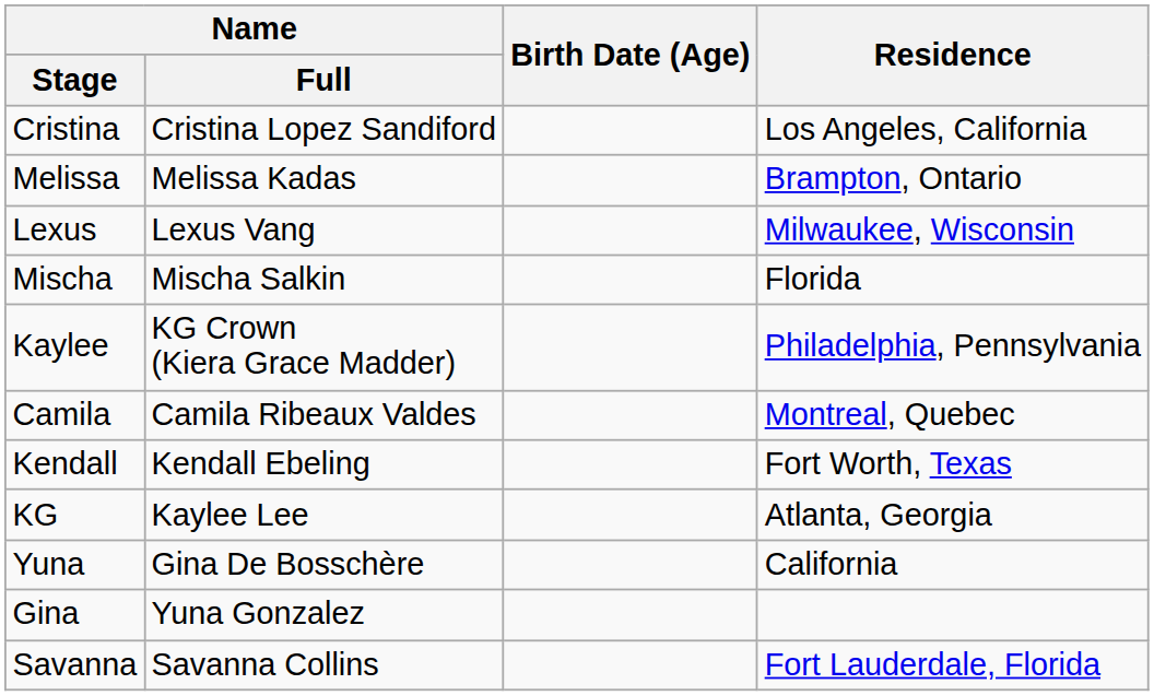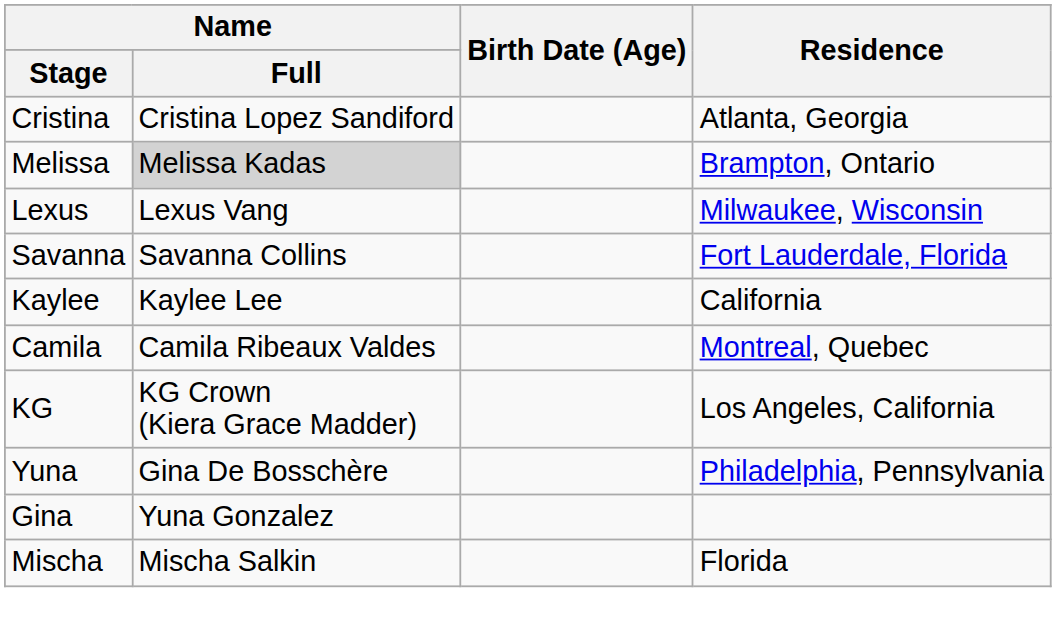 <table class="wikitable sortable">
 <tr>
 <th style="text-align:center;" colspan="2">Name</th>
 <th rowspan="2">Birth Date (Age)</th>
 <th rowspan="2">Residence</th>
 </tr>
 <tr>
 <th>Stage</th>
 <th>Full</th>
 </tr>
 <tr>
 <td>Cristina</td>
 <td>Cristina Lopez Sandiford</td>
 <td></td>
-<td> Los Angeles, California</td>
+<td> Atlanta, Georgia</td>
 </tr>
 <tr>
 <td>Melissa</td>
-<td>Melissa Kadas</td>
+<td style="background: lightgrey;">Melissa Kadas</td>
 <td></td>
 <td> <a href='#'>Brampton</a>, Ontario</td>
 </tr>
 <tr>
 <td>Lexus</td>
 <td>Lexus Vang</td>
 <td></td>
 <td> <a href='#'>Milwaukee</a>, <a href='#'>Wisconsin</a></td>
 </tr>
 <tr>
-<td>Mischa</td>
-<td>Mischa Salkin</td>
+<td>Savanna</td>
+<td>Savanna Collins</td>
 <td></td>
-<td> Florida</td>
+<td> <a href='#'>Fort Lauderdale, Florida</a></td>
 </tr>
 <tr>
 <td>Kaylee</td>
-<td>KG Crown<br>(Kiera Grace Madder)</td>
+<td>Kaylee Lee</td>
 <td></td>
-<td> <a href='#'>Philadelphia</a>, Pennsylvania</td>
+<td> California</td>
 </tr>
 <tr>
 <td>Camila</td>
 <td>Camila Ribeaux Valdes</td>
 <td></td>
 <td> <a href='#'>Montreal</a>, Quebec</td>
 </tr>
 <tr>
-<td>Kendall</td>
-<td>Kendall Ebeling</td>
+<td>KG</td>
+<td>KG Crown<br>(Kiera Grace Madder)</td>
 <td></td>
-<td> Fort Worth, <a href='#'>Texas</a></td>
-</tr>
-<tr>
-<td>KG</td>
-<td>Kaylee Lee</td>
-<td></td>
-<td> Atlanta, Georgia</td>
+<td> Los Angeles, California</td>
 </tr>
 <tr>
 <td>Yuna</td>
 <td>Gina De Bosschère</td>
 <td></td>
-<td> California</td>
+<td> <a href='#'>Philadelphia</a>, Pennsylvania</td>
 </tr>
 <tr>
 <td>Gina</td>
 <td>Yuna Gonzalez</td>
 <td></td>
 <td></td>
 </tr>
 <tr>
-<td>Savanna</td>
-<td>Savanna Collins</td>
+<td>Mischa</td>
+<td>Mischa Salkin</td>
 <td></td>
-<td> <a href='#'>Fort Lauderdale, Florida</a></td>
+<td> Florida</td>
 </tr>
 </table>
